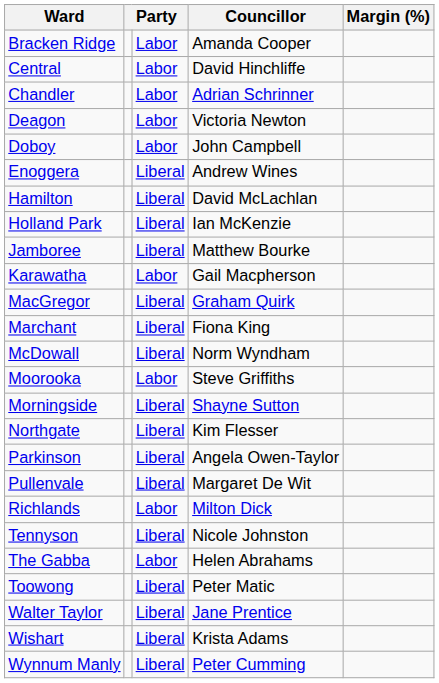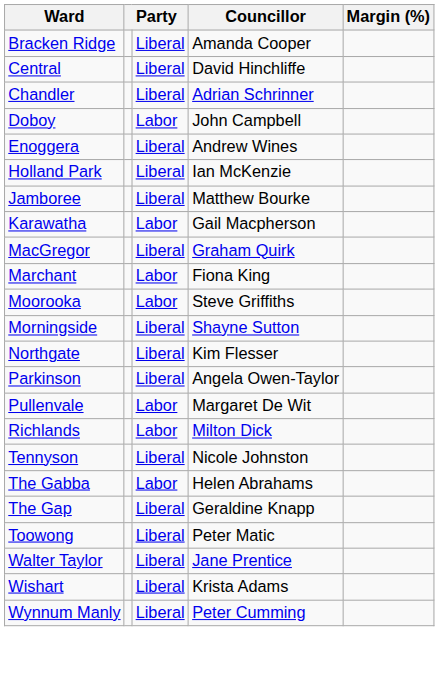 <table class="wikitable">
 <tr>
 <th>Ward</th>
 <th colspan="2">Party</th>
 <th>Councillor</th>
 <th>Margin (%)</th>
 </tr>
 <tr>
 <td><a href='#'>Bracken Ridge</a></td>
 <td></td>
-<td><a href='#'>Labor</a></td>
+<td><a href='#'>Liberal</a></td>
 <td>Amanda Cooper</td>
 <td></td>
 </tr>
 <tr>
 <td><a href='#'>Central</a></td>
 <td></td>
-<td><a href='#'>Labor</a></td>
+<td><a href='#'>Liberal</a></td>
 <td>David Hinchliffe</td>
 <td></td>
 </tr>
 <tr>
 <td><a href='#'>Chandler</a></td>
 <td></td>
-<td><a href='#'>Labor</a></td>
+<td><a href='#'>Liberal</a></td>
 <td><a href='#'>Adrian Schrinner</a></td>
-<td></td>
-</tr>
-<tr>
-<td><a href='#'>Deagon</a></td>
-<td></td>
-<td><a href='#'>Labor</a></td>
-<td>Victoria Newton</td>
 <td></td>
 </tr>
 <tr>
 <td><a href='#'>Doboy</a></td>
 <td></td>
 <td><a href='#'>Labor</a></td>
 <td>John Campbell</td>
 <td></td>
 </tr>
 <tr>
 <td><a href='#'>Enoggera</a></td>
 <td></td>
 <td><a href='#'>Liberal</a></td>
 <td>Andrew Wines</td>
-<td></td>
-</tr>
-<tr>
-<td><a href='#'>Hamilton</a></td>
-<td></td>
-<td><a href='#'>Liberal</a></td>
-<td>David McLachlan</td>
 <td></td>
 </tr>
 <tr>
 <td><a href='#'>Holland Park</a></td>
 <td></td>
 <td><a href='#'>Liberal</a></td>
 <td>Ian McKenzie</td>
 <td></td>
 </tr>
 <tr>
 <td><a href='#'>Jamboree</a></td>
 <td></td>
 <td><a href='#'>Liberal</a></td>
 <td>Matthew Bourke</td>
 <td></td>
 </tr>
 <tr>
 <td><a href='#'>Karawatha</a></td>
 <td></td>
 <td><a href='#'>Labor</a></td>
 <td>Gail Macpherson</td>
 <td></td>
 </tr>
 <tr>
 <td><a href='#'>MacGregor</a></td>
 <td></td>
 <td><a href='#'>Liberal</a></td>
 <td><a href='#'>Graham Quirk</a></td>
 <td></td>
 </tr>
 <tr>
 <td><a href='#'>Marchant</a></td>
 <td></td>
-<td><a href='#'>Liberal</a></td>
+<td><a href='#'>Labor</a></td>
 <td>Fiona King</td>
-<td></td>
-</tr>
-<tr>
-<td><a href='#'>McDowall</a></td>
-<td></td>
-<td><a href='#'>Liberal</a></td>
-<td>Norm Wyndham</td>
 <td></td>
 </tr>
 <tr>
 <td><a href='#'>Moorooka</a></td>
 <td></td>
 <td><a href='#'>Labor</a></td>
 <td>Steve Griffiths</td>
 <td></td>
 </tr>
 <tr>
 <td><a href='#'>Morningside</a></td>
 <td></td>
 <td><a href='#'>Liberal</a></td>
 <td><a href='#'>Shayne Sutton</a></td>
 <td></td>
 </tr>
 <tr>
 <td><a href='#'>Northgate</a></td>
 <td></td>
 <td><a href='#'>Liberal</a></td>
 <td>Kim Flesser</td>
 <td></td>
 </tr>
 <tr>
 <td><a href='#'>Parkinson</a></td>
 <td></td>
 <td><a href='#'>Liberal</a></td>
 <td>Angela Owen-Taylor</td>
 <td></td>
 </tr>
 <tr>
 <td><a href='#'>Pullenvale</a></td>
 <td></td>
-<td><a href='#'>Liberal</a></td>
+<td><a href='#'>Labor</a></td>
 <td>Margaret De Wit</td>
 <td></td>
 </tr>
 <tr>
 <td><a href='#'>Richlands</a></td>
 <td></td>
 <td><a href='#'>Labor</a></td>
 <td><a href='#'>Milton Dick</a></td>
 <td></td>
 </tr>
 <tr>
 <td><a href='#'>Tennyson</a></td>
 <td></td>
 <td><a href='#'>Liberal</a></td>
 <td>Nicole Johnston</td>
 <td></td>
 </tr>
 <tr>
 <td><a href='#'>The Gabba</a></td>
 <td></td>
 <td><a href='#'>Labor</a></td>
 <td>Helen Abrahams</td>
+<td></td>
+</tr>
+<tr>
+<td><a href='#'>The Gap</a></td>
+<td></td>
+<td><a href='#'>Liberal</a></td>
+<td>Geraldine Knapp</td>
 <td></td>
 </tr>
 <tr>
 <td><a href='#'>Toowong</a></td>
 <td></td>
 <td><a href='#'>Liberal</a></td>
 <td>Peter Matic</td>
 <td></td>
 </tr>
 <tr>
 <td><a href='#'>Walter Taylor</a></td>
 <td></td>
 <td><a href='#'>Liberal</a></td>
 <td><a href='#'>Jane Prentice</a></td>
 <td></td>
 </tr>
 <tr>
 <td><a href='#'>Wishart</a></td>
 <td></td>
 <td><a href='#'>Liberal</a></td>
 <td>Krista Adams</td>
 <td></td>
 </tr>
 <tr>
 <td><a href='#'>Wynnum Manly</a></td>
 <td></td>
 <td><a href='#'>Liberal</a></td>
 <td><a href='#'>Peter Cumming</a></td>
 <td></td>
 </tr>
 </table>
